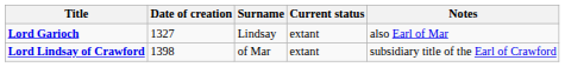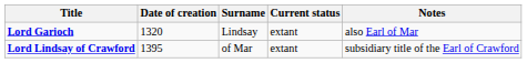 <table class="wikitable sortable">
 <tr>
 <th>Title</th>
 <th>Date of creation</th>
 <th>Surname</th>
 <th>Current status</th>
 <th>Notes</th>
 </tr>
 <tr>
 <td><strong><a href='#'>Lord Garioch</a></strong></td>
-<td>1327</td>
+<td>1320</td>
 <td>Lindsay</td>
 <td>extant</td>
 <td>also <a href='#'>Earl of Mar</a></td>
 </tr>
 <tr>
 <td><strong><a href='#'>Lord Lindsay of Crawford</a></strong></td>
-<td>1398</td>
+<td>1395</td>
 <td>of Mar</td>
 <td>extant</td>
 <td>subsidiary title of the <a href='#'>Earl of Crawford</a></td>
 </tr>
 </table>
